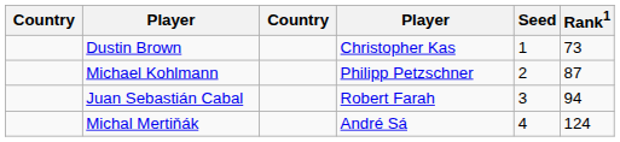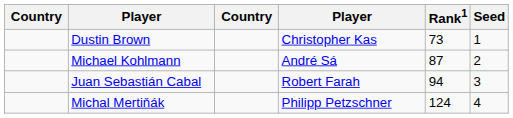 <table class="sortable wikitable">
 <tr>
 <th width="70">Country</th>
 <th width="175">Player</th>
 <th width="70">Country</th>
 <th width="175">Player</th>
+<th>Rank<sup>1</sup></th>
 <th>Seed</th>
-<th>Rank<sup>1</sup></th>
 </tr>
 <tr>
 <td></td>
 <td><a href='#'>Dustin Brown</a></td>
 <td></td>
 <td><a href='#'>Christopher Kas</a></td>
+<td>73</td>
 <td>1</td>
-<td>73</td>
 </tr>
 <tr>
 <td></td>
 <td><a href='#'>Michael Kohlmann</a></td>
 <td></td>
-<td><a href='#'>Philipp Petzschner</a></td>
+<td><a href='#'>André Sá</a></td>
+<td>87</td>
 <td>2</td>
-<td>87</td>
 </tr>
 <tr>
 <td></td>
 <td><a href='#'>Juan Sebastián Cabal</a></td>
 <td></td>
 <td><a href='#'>Robert Farah</a></td>
+<td>94</td>
 <td>3</td>
-<td>94</td>
 </tr>
 <tr>
 <td></td>
 <td><a href='#'>Michal Mertiňák</a></td>
 <td></td>
-<td><a href='#'>André Sá</a></td>
+<td><a href='#'>Philipp Petzschner</a></td>
+<td>124</td>
 <td>4</td>
-<td>124</td>
 </tr>
 </table>
